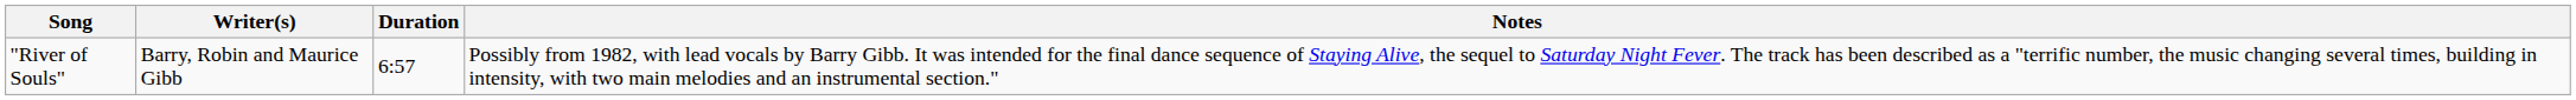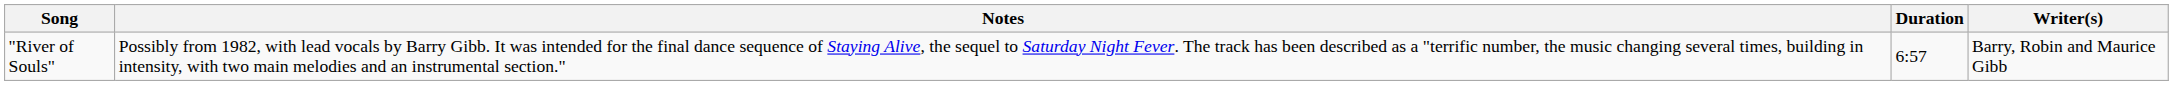 <table class="wikitable">
 <tr>
 <th>Song</th>
+<th>Notes</th>
+<th>Duration</th>
 <th>Writer(s)</th>
-<th>Duration</th>
-<th>Notes</th>
 </tr>
 <tr>
 <td>"River of Souls"</td>
+<td>Possibly from 1982, with lead vocals by Barry Gibb. It was intended for the final dance sequence of <em><a href='#'>Staying Alive</a></em>, the sequel to <em><a href='#'>Saturday Night Fever</a></em>. The track has been described as a "terrific number, the music changing several times, building in intensity, with two main melodies and an instrumental section."</td>
+<td>6:57</td>
 <td>Barry, Robin and Maurice Gibb</td>
-<td>6:57</td>
-<td>Possibly from 1982, with lead vocals by Barry Gibb. It was intended for the final dance sequence of <em><a href='#'>Staying Alive</a></em>, the sequel to <em><a href='#'>Saturday Night Fever</a></em>. The track has been described as a "terrific number, the music changing several times, building in intensity, with two main melodies and an instrumental section."</td>
 </tr>
 </table>
